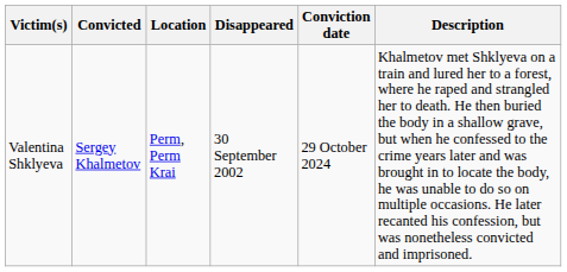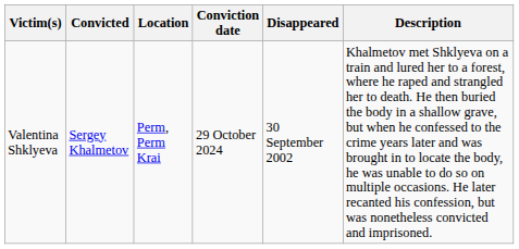 <table class="wikitable sortable">
 <tr>
 <th scope="col">Victim(s)</th>
 <th scope="col">Convicted</th>
 <th scope="col">Location</th>
+<th scope="col">Conviction date</th>
 <th scope="col">Disappeared</th>
-<th scope="col">Conviction date</th>
 <th scope="col">Description</th>
 </tr>
 <tr>
 <td>Valentina Shklyeva</td>
 <td><a href='#'>Sergey Khalmetov</a></td>
 <td><a href='#'>Perm</a>, <a href='#'>Perm Krai</a></td>
+<td>29 October 2024</td>
 <td>30 September 2002</td>
-<td>29 October 2024</td>
 <td>Khalmetov met Shklyeva on a train and lured her to a forest, where he raped and strangled her to death. He then buried the body in a shallow grave, but when he confessed to the crime years later and was brought in to locate the body, he was unable to do so on multiple occasions. He later recanted his confession, but was nonetheless convicted and imprisoned.</td>
 </tr>
 </table>
